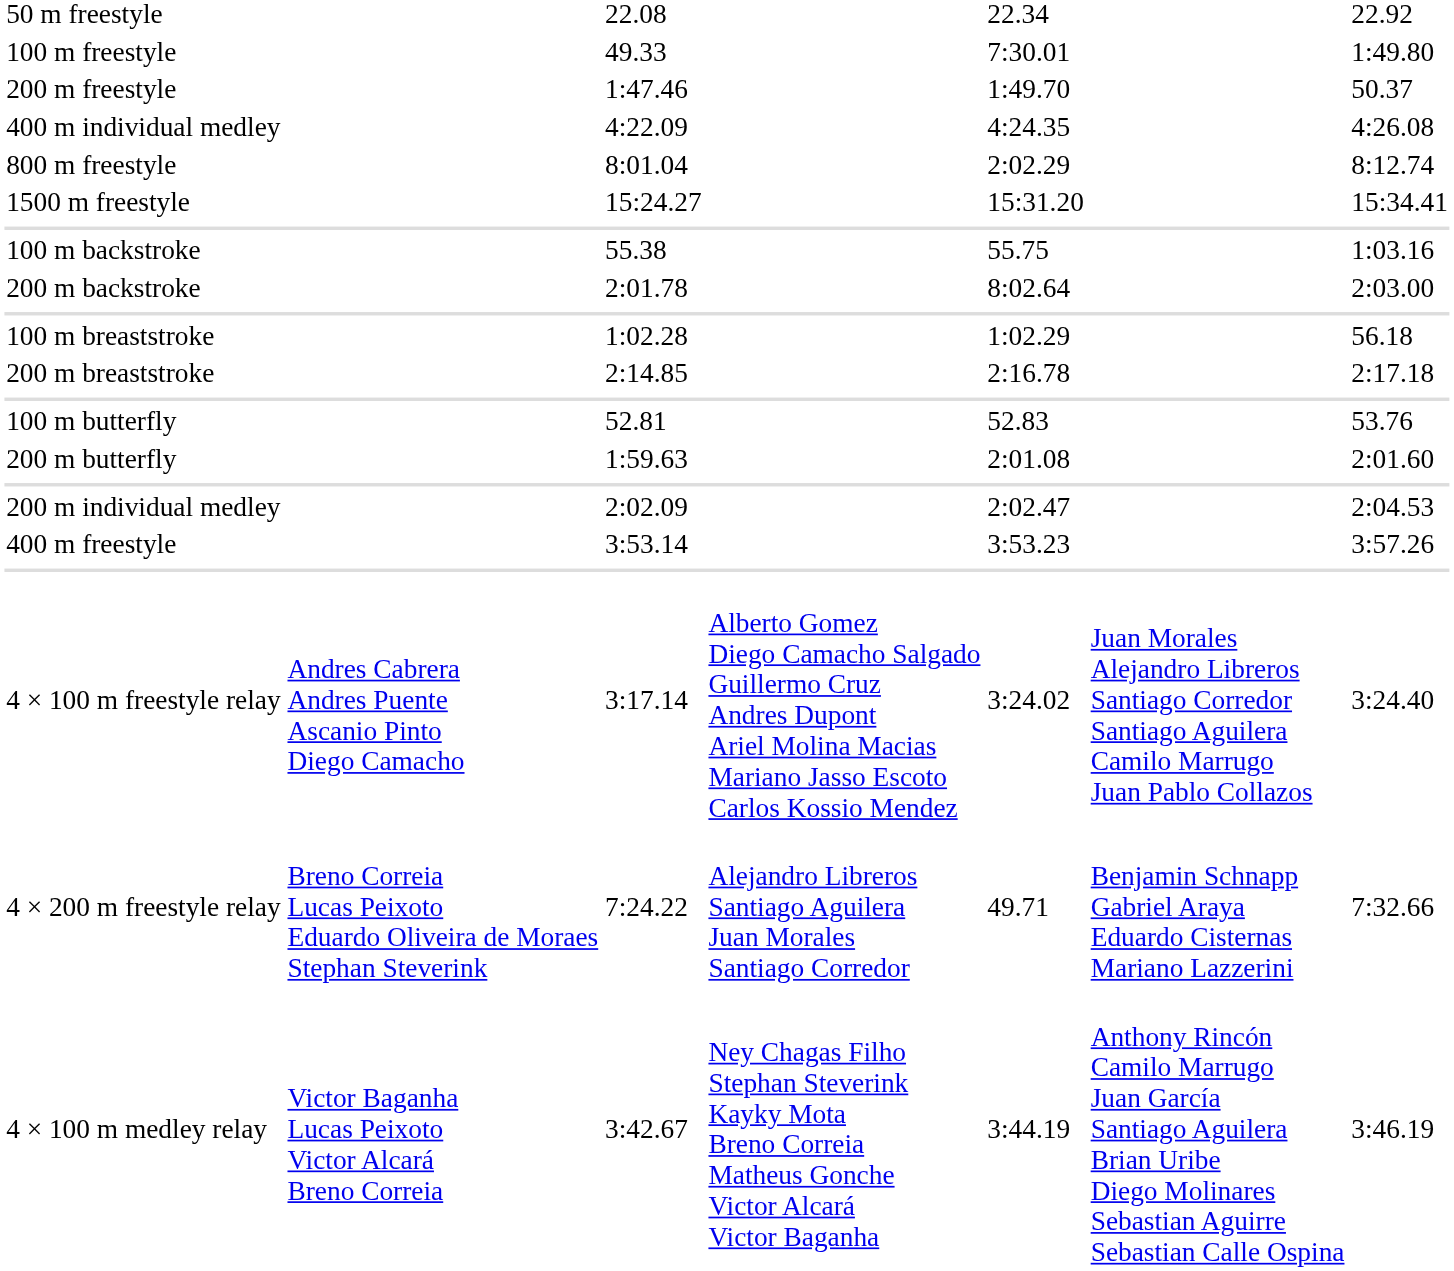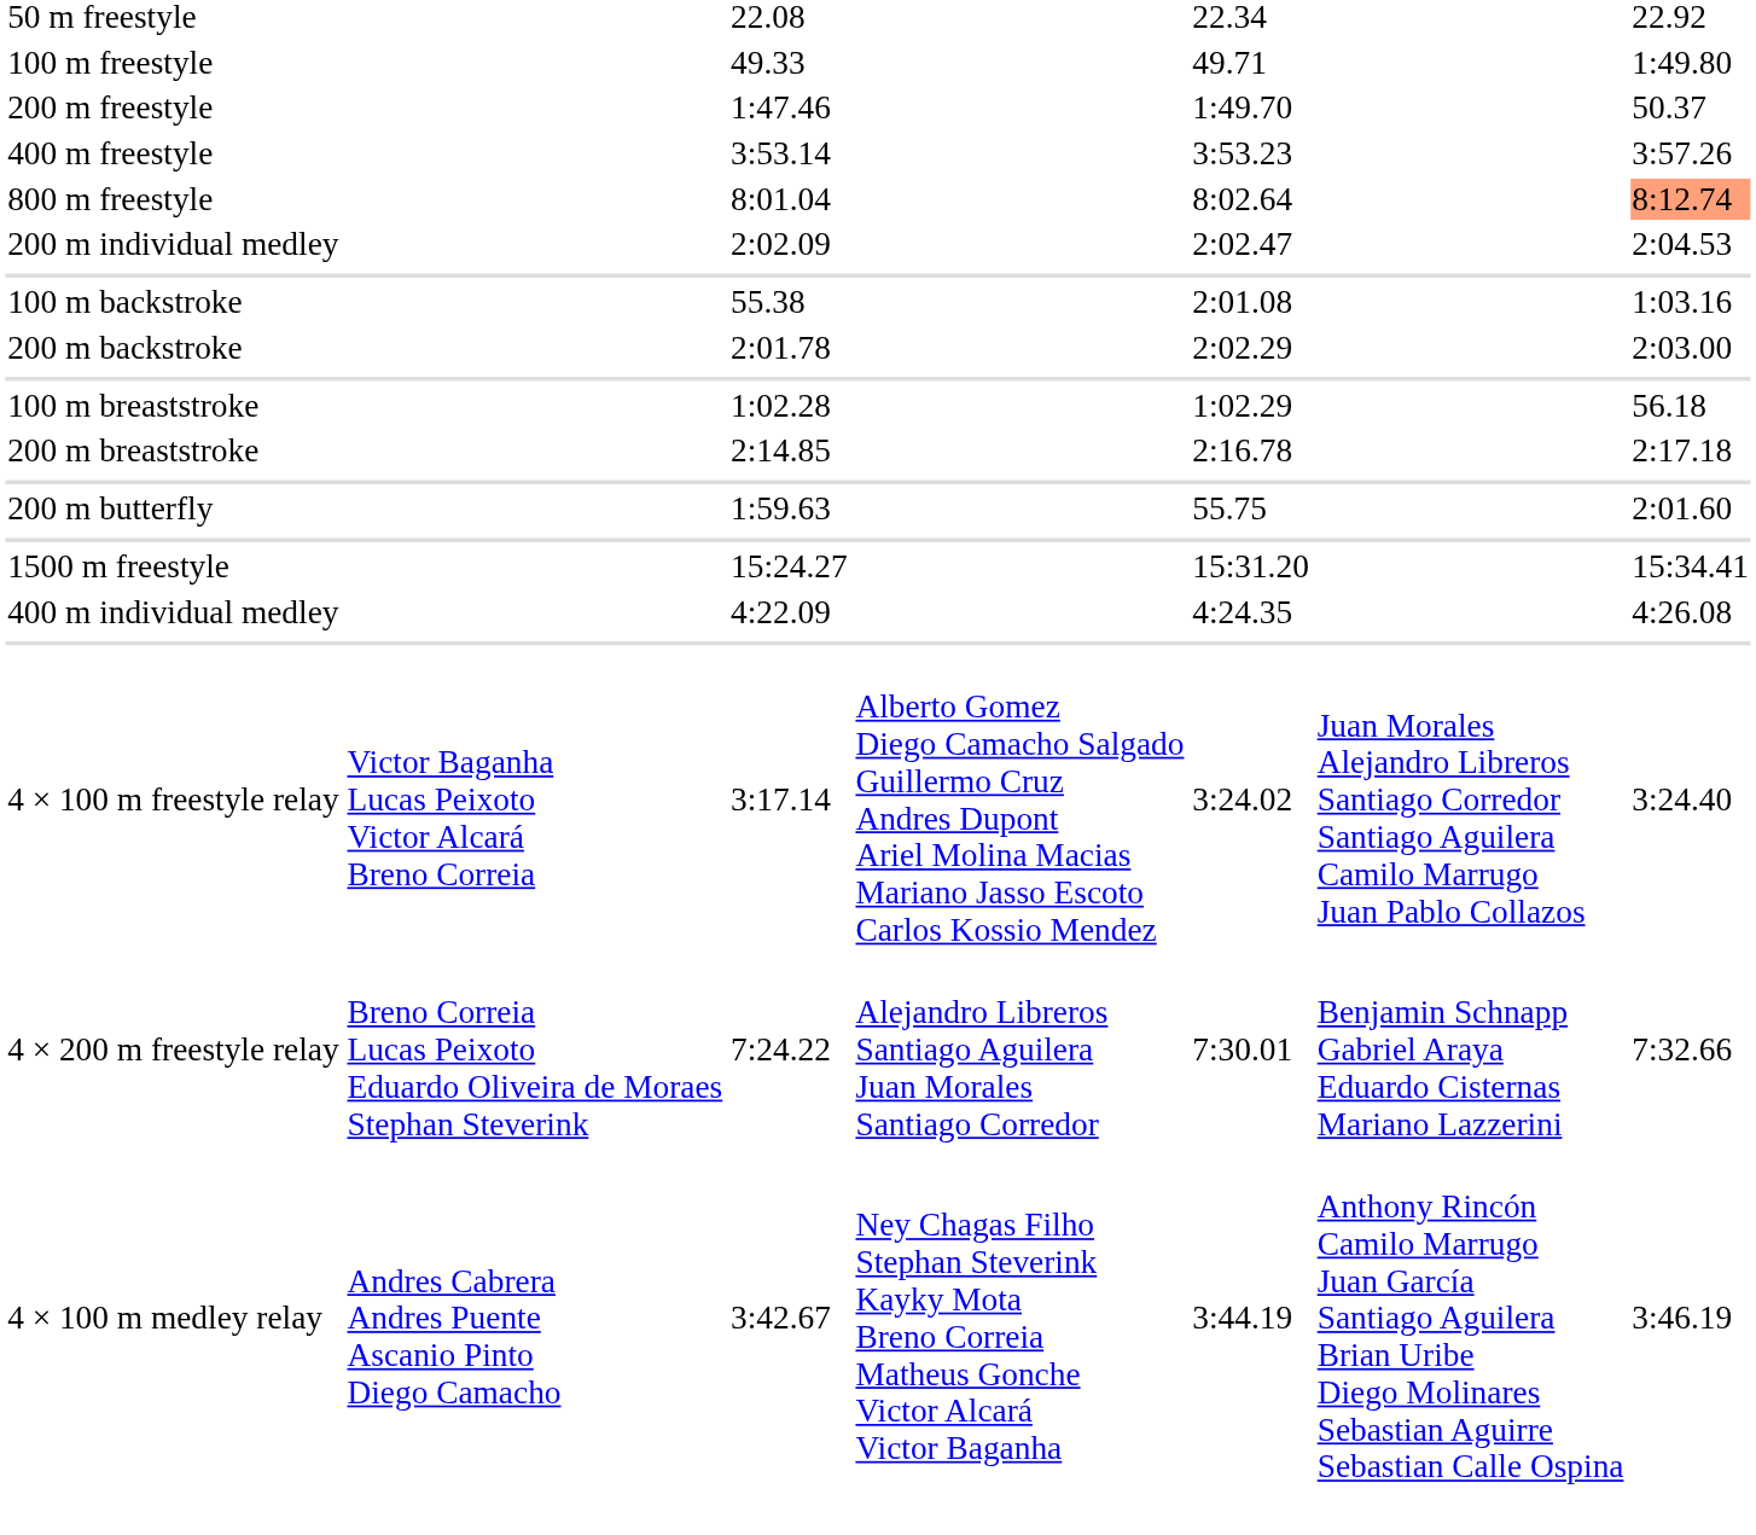 <table>
 <tr>
 <td>50 m freestyle<br></td>
 <td></td>
 <td>22.08</td>
 <td></td>
 <td>22.34</td>
 <td></td>
 <td>22.92</td>
 </tr>
 <tr>
 <td>100 m freestyle<br></td>
 <td></td>
 <td>49.33</td>
 <td></td>
-<td>7:30.01</td>
+<td>49.71</td>
 <td></td>
 <td>1:49.80</td>
 </tr>
 <tr>
 <td>200 m freestyle<br></td>
 <td></td>
 <td>1:47.46</td>
 <td></td>
 <td>1:49.70</td>
 <td></td>
 <td>50.37</td>
 </tr>
 <tr>
-<td>400 m individual medley<br></td>
+<td>400 m freestyle<br></td>
 <td></td>
-<td>4:22.09</td>
+<td>3:53.14</td>
 <td></td>
-<td>4:24.35</td>
+<td>3:53.23</td>
 <td></td>
-<td>4:26.08</td>
+<td>3:57.26</td>
 </tr>
 <tr>
 <td>800 m freestyle<br></td>
 <td></td>
 <td>8:01.04</td>
 <td></td>
-<td>2:02.29</td>
+<td>8:02.64</td>
 <td></td>
-<td>8:12.74</td>
+<td style="background: lightsalmon;">8:12.74</td>
 </tr>
 <tr>
-<td>1500 m freestyle<br></td>
+<td>200 m individual medley<br></td>
 <td></td>
-<td>15:24.27</td>
+<td>2:02.09</td>
 <td></td>
-<td>15:31.20</td>
+<td>2:02.47</td>
 <td></td>
-<td>15:34.41</td>
+<td>2:04.53</td>
 </tr>
 <tr>
 </tr>
 <tr bgcolor=#ddd>
 <td colspan=7></td>
 </tr>
 <tr>
 <td>100 m backstroke<br></td>
 <td></td>
 <td>55.38</td>
 <td></td>
-<td>55.75</td>
+<td>2:01.08</td>
 <td></td>
 <td>1:03.16</td>
 </tr>
 <tr>
 <td>200 m backstroke<br></td>
 <td></td>
 <td>2:01.78</td>
 <td></td>
-<td>8:02.64</td>
+<td>2:02.29</td>
 <td></td>
 <td>2:03.00</td>
 </tr>
 <tr>
 </tr>
 <tr bgcolor=#ddd>
 <td colspan=7></td>
 </tr>
 <tr>
 <td>100 m breaststroke<br></td>
 <td></td>
 <td>1:02.28</td>
 <td></td>
 <td>1:02.29</td>
 <td></td>
 <td>56.18</td>
 </tr>
 <tr>
 <td>200 m breaststroke<br></td>
 <td></td>
 <td>2:14.85</td>
 <td></td>
 <td>2:16.78</td>
 <td></td>
 <td>2:17.18</td>
 </tr>
 <tr>
 </tr>
 <tr bgcolor=#ddd>
 <td colspan=7></td>
 </tr>
 <tr>
-<td>100 m butterfly<br></td>
-<td></td>
-<td>52.81</td>
-<td></td>
-<td>52.83</td>
-<td></td>
-<td>53.76</td>
-</tr>
-<tr>
 <td>200 m butterfly<br></td>
 <td></td>
 <td>1:59.63</td>
 <td></td>
-<td>2:01.08</td>
+<td>55.75</td>
 <td></td>
 <td>2:01.60</td>
 </tr>
 <tr>
 </tr>
 <tr bgcolor=#ddd>
 <td colspan=7></td>
 </tr>
 <tr>
-<td>200 m individual medley<br></td>
+<td>1500 m freestyle<br></td>
 <td></td>
-<td>2:02.09</td>
+<td>15:24.27</td>
 <td></td>
-<td>2:02.47</td>
+<td>15:31.20</td>
 <td></td>
-<td>2:04.53</td>
+<td>15:34.41</td>
 </tr>
 <tr>
-<td>400 m freestyle<br></td>
+<td>400 m individual medley<br></td>
 <td></td>
-<td>3:53.14</td>
+<td>4:22.09</td>
 <td></td>
-<td>3:53.23</td>
+<td>4:24.35</td>
 <td></td>
-<td>3:57.26</td>
+<td>4:26.08</td>
 </tr>
 <tr>
 </tr>
 <tr bgcolor=#ddd>
 <td colspan=7></td>
 </tr>
 <tr>
 <td>4 × 100 m freestyle relay<br></td>
-<td><br><a href='#'>Andres Cabrera</a><br><a href='#'>Andres Puente</a><br><a href='#'>Ascanio Pinto</a><br><a href='#'>Diego Camacho</a></td>
+<td><br><a href='#'>Victor Baganha</a><br><a href='#'>Lucas Peixoto</a><br><a href='#'>Victor Alcará</a><br><a href='#'>Breno Correia</a></td>
 <td>3:17.14</td>
 <td><br><a href='#'>Alberto Gomez</a><br><a href='#'>Diego Camacho Salgado</a><br><a href='#'>Guillermo Cruz</a><br><a href='#'>Andres Dupont</a><br><a href='#'>Ariel Molina Macias</a><br><a href='#'>Mariano Jasso Escoto</a><br><a href='#'>Carlos Kossio Mendez</a></td>
 <td>3:24.02</td>
 <td><br><a href='#'>Juan Morales</a><br><a href='#'>Alejandro Libreros</a><br><a href='#'>Santiago Corredor</a><br><a href='#'>Santiago Aguilera</a><br><a href='#'>Camilo Marrugo</a><br><a href='#'>Juan Pablo Collazos</a></td>
 <td>3:24.40</td>
 </tr>
 <tr>
 <td>4 × 200 m freestyle relay<br></td>
 <td><br><a href='#'>Breno Correia</a><br><a href='#'>Lucas Peixoto</a><br><a href='#'>Eduardo Oliveira de Moraes</a><br><a href='#'>Stephan Steverink</a></td>
 <td>7:24.22</td>
 <td><br><a href='#'>Alejandro Libreros</a><br><a href='#'>Santiago Aguilera</a><br><a href='#'>Juan Morales</a><br><a href='#'>Santiago Corredor</a></td>
-<td>49.71</td>
+<td>7:30.01</td>
 <td><br><a href='#'>Benjamin Schnapp</a><br><a href='#'>Gabriel Araya</a><br><a href='#'>Eduardo Cisternas</a><br><a href='#'>Mariano Lazzerini</a></td>
 <td>7:32.66</td>
 </tr>
 <tr>
 <td>4 × 100 m medley relay<br></td>
-<td><br><a href='#'>Victor Baganha</a><br><a href='#'>Lucas Peixoto</a><br><a href='#'>Victor Alcará</a><br><a href='#'>Breno Correia</a></td>
+<td><br><a href='#'>Andres Cabrera</a><br><a href='#'>Andres Puente</a><br><a href='#'>Ascanio Pinto</a><br><a href='#'>Diego Camacho</a></td>
 <td>3:42.67</td>
 <td><br><a href='#'>Ney Chagas Filho</a><br><a href='#'>Stephan Steverink</a><br><a href='#'>Kayky Mota</a><br><a href='#'>Breno Correia</a><br><a href='#'>Matheus Gonche</a><br><a href='#'>Victor Alcará</a><br><a href='#'>Victor Baganha</a></td>
 <td>3:44.19</td>
 <td><br><a href='#'>Anthony Rincón</a><br><a href='#'>Camilo Marrugo</a><br><a href='#'>Juan García</a><br><a href='#'>Santiago Aguilera</a><br><a href='#'>Brian Uribe</a><br><a href='#'>Diego Molinares</a><br><a href='#'>Sebastian Aguirre</a><br><a href='#'>Sebastian Calle Ospina</a></td>
 <td>3:46.19</td>
 </tr>
 <tr>
 </tr>
 </table>
